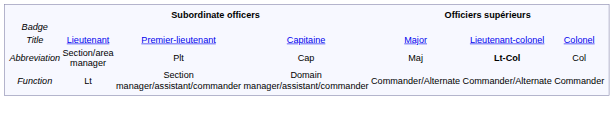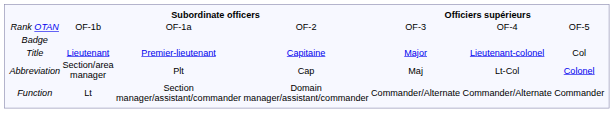 <table style="border:1px solid #8888aa; background-color:#f7f8ff; padding:5px; font-size:95%; margin: 0px 14px 14px 0px;">
 <tr>
 <th></th>
 <th colspan="3">Subordinate officers</th>
 <th colspan="3">Officiers supérieurs</th>
+</tr>
+<tr align="center">
+<td><em>Rank <a href='#'>OTAN</a></em></td>
+<td>OF-1b</td>
+<td>OF-1a</td>
+<td>OF-2</td>
+<td>OF-3</td>
+<td>OF-4</td>
+<td>OF-5</td>
 </tr>
 <tr align="center">
 <td><em>Badge</em></td>
 <td></td>
 <td></td>
 <td></td>
 <td></td>
 <td></td>
 <td></td>
 </tr>
 <tr align="center">
 <td><em>Title</em></td>
 <td><a href='#'>Lieutenant</a></td>
 <td><a href='#'>Premier-lieutenant</a></td>
 <td><a href='#'>Capitaine</a></td>
 <td><a href='#'>Major</a></td>
 <td><a href='#'>Lieutenant-colonel</a></td>
-<td><a href='#'>Colonel</a></td>
+<td>Col</td>
 </tr>
 <tr align="center">
 <td><em>Abbreviation</em></td>
 <td>Section/area manager</td>
 <td>Plt</td>
 <td>Cap</td>
 <td>Maj</td>
-<td><strong>Lt-Col</strong></td>
-<td>Col</td>
+<td>Lt-Col</td>
+<td><a href='#'>Colonel</a></td>
 </tr>
 <tr align="center">
 <td><em>Function</em></td>
 <td>Lt</td>
 <td>Section manager/assistant/commander</td>
 <td>Domain manager/assistant/commander</td>
 <td>Commander/Alternate</td>
 <td>Commander/Alternate</td>
 <td>Commander</td>
 </tr>
 </table>
